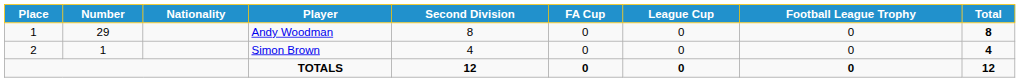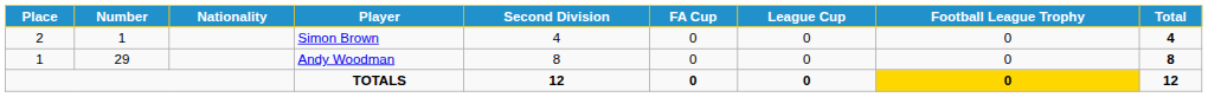 <table class="wikitable" style="text-align:center; font-size:90%; width:100%;">
 <tr>
 <th style="background:#2191CC; color:white; border:1px solid #F7C408; text-align:center;">Place</th>
 <th style="background:#2191CC; color:white; border:1px solid #F7C408; text-align:center;">Number</th>
 <th style="background:#2191CC; color:white; border:1px solid #F7C408; text-align:center;">Nationality</th>
 <th style="background:#2191CC; color:white; border:1px solid #F7C408; text-align:center;">Player</th>
 <th style="background:#2191CC; color:white; border:1px solid #F7C408; text-align:center;">Second Division</th>
 <th style="background:#2191CC; color:white; border:1px solid #F7C408; text-align:center;">FA Cup</th>
 <th style="background:#2191CC; color:white; border:1px solid #F7C408; text-align:center;">League Cup</th>
 <th style="background:#2191CC; color:white; border:1px solid #F7C408; text-align:center;">Football League Trophy</th>
 <th style="background:#2191CC; color:white; border:1px solid #F7C408; text-align:center;">Total</th>
 </tr>
 <tr>
+<td>2</td>
+<td>1</td>
+<td></td>
+<td align="left"><a href='#'>Simon Brown</a></td>
+<td>4</td>
+<td>0</td>
+<td>0</td>
+<td>0</td>
+<td><strong>4</strong></td>
+</tr>
+<tr>
 <td>1</td>
 <td>29</td>
 <td></td>
 <td align="left"><a href='#'>Andy Woodman</a></td>
 <td>8</td>
 <td>0</td>
 <td>0</td>
 <td>0</td>
 <td><strong>8</strong></td>
 </tr>
 <tr>
-<td>2</td>
-<td>1</td>
-<td></td>
-<td align="left"><a href='#'>Simon Brown</a></td>
-<td>4</td>
-<td>0</td>
-<td>0</td>
-<td>0</td>
-<td><strong>4</strong></td>
-</tr>
-<tr>
 <td colspan="3"></td>
 <td><strong>TOTALS</strong></td>
 <td><strong>12</strong></td>
 <td><strong>0</strong></td>
 <td><strong>0</strong></td>
-<td><strong>0</strong></td>
+<td style="background: gold;"><strong>0</strong></td>
 <td><strong>12</strong></td>
 </tr>
 </table>
